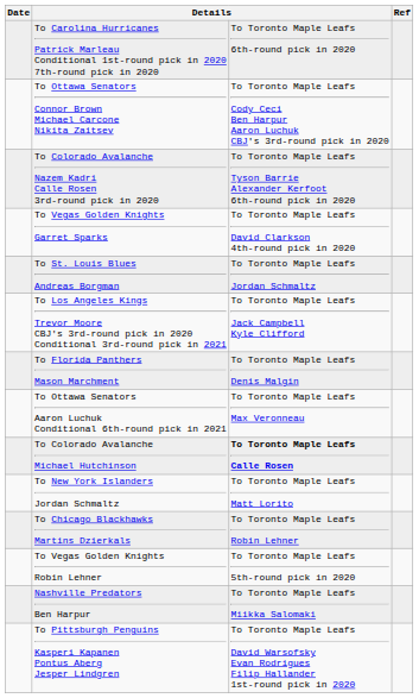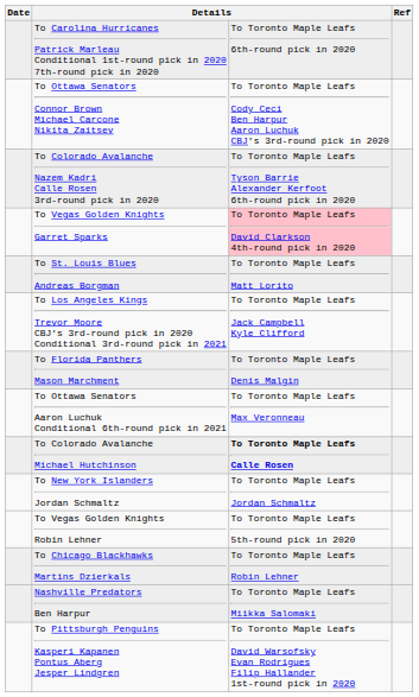 <table class="wikitable">
 <tr>
 <th>Date</th>
 <th colspan="2">Details</th>
 <th>Ref</th>
 </tr>
 <tr style="background:#eee;">
 <td></td>
 <td valign="top">To <a href='#'>Carolina Hurricanes</a><hr><a href='#'>Patrick Marleau</a><br>Conditional 1st-round pick in <a href='#'>2020</a><br>7th-round pick in 2020</td>
 <td valign="top">To Toronto Maple Leafs<hr>6th-round pick in 2020</td>
 <td></td>
 </tr>
 <tr>
 <td></td>
 <td valign="top">To <a href='#'>Ottawa Senators</a><hr><a href='#'>Connor Brown</a><br><a href='#'>Michael Carcone</a><br><a href='#'>Nikita Zaitsev</a></td>
 <td valign="top">To Toronto Maple Leafs<hr><a href='#'>Cody Ceci</a><br><a href='#'>Ben Harpur</a><br><a href='#'>Aaron Luchuk</a><br><a href='#'>CBJ</a>'s 3rd-round pick in 2020</td>
 <td></td>
 </tr>
 <tr style="background:#eee;">
 <td></td>
 <td valign="top">To <a href='#'>Colorado Avalanche</a><hr><a href='#'>Nazem Kadri</a><br><a href='#'>Calle Rosen</a><br>3rd-round pick in 2020</td>
 <td valign="top">To Toronto Maple Leafs<hr><a href='#'>Tyson Barrie</a><br><a href='#'>Alexander Kerfoot</a><br>6th-round pick in 2020</td>
 <td></td>
 </tr>
 <tr>
 <td></td>
 <td valign="top">To <a href='#'>Vegas Golden Knights</a><hr><a href='#'>Garret Sparks</a></td>
-<td valign="top">To Toronto Maple Leafs<hr><a href='#'>David Clarkson</a><br>4th-round pick in 2020</td>
+<td valign="top" style="background: pink;">To Toronto Maple Leafs<hr><a href='#'>David Clarkson</a><br>4th-round pick in 2020</td>
 <td></td>
 </tr>
 <tr style="background:#eee;">
 <td></td>
 <td valign="top">To <a href='#'>St. Louis Blues</a><hr><a href='#'>Andreas Borgman</a></td>
-<td valign="top">To Toronto Maple Leafs<hr><a href='#'>Jordan Schmaltz</a></td>
+<td valign="top">To Toronto Maple Leafs<hr><a href='#'>Matt Lorito</a></td>
 <td></td>
 </tr>
 <tr>
 <td></td>
 <td valign="top">To <a href='#'>Los Angeles Kings</a><hr><a href='#'>Trevor Moore</a><br>CBJ's 3rd-round pick in 2020 <br>Conditional 3rd-round pick in <a href='#'>2021</a></td>
 <td valign="top">To Toronto Maple Leafs<hr><a href='#'>Jack Campbell</a><br><a href='#'>Kyle Clifford</a></td>
 <td></td>
 </tr>
 <tr style="background:#eee;">
 <td></td>
 <td valign="top">To <a href='#'>Florida Panthers</a><hr><a href='#'>Mason Marchment</a></td>
 <td valign="top">To Toronto Maple Leafs<hr><a href='#'>Denis Malgin</a></td>
 <td></td>
 </tr>
 <tr>
 <td></td>
 <td valign="top">To Ottawa Senators<hr>Aaron Luchuk<br>Conditional 6th-round pick in 2021</td>
 <td valign="top">To Toronto Maple Leafs<hr><a href='#'>Max Veronneau</a></td>
 <td></td>
 </tr>
 <tr style="background:#eee;">
 <td></td>
 <td valign="top">To Colorado Avalanche<hr><a href='#'>Michael Hutchinson</a></td>
 <td valign="top"><strong>To Toronto Maple Leafs<hr><a href='#'>Calle Rosen</a></strong></td>
 <td></td>
 </tr>
 <tr>
 <td></td>
 <td valign="top">To <a href='#'>New York Islanders</a><hr>Jordan Schmaltz</td>
-<td valign="top">To Toronto Maple Leafs<hr><a href='#'>Matt Lorito</a></td>
+<td valign="top">To Toronto Maple Leafs<hr><a href='#'>Jordan Schmaltz</a></td>
+<td></td>
+</tr>
+<tr>
+<td></td>
+<td valign="top">To Vegas Golden Knights<hr>Robin Lehner</td>
+<td valign="top">To Toronto Maple Leafs<hr>5th-round pick in 2020</td>
 <td></td>
 </tr>
 <tr style="background:#eee;">
 <td></td>
 <td valign="top">To <a href='#'>Chicago Blackhawks</a><hr><a href='#'>Martins Dzierkals</a></td>
 <td valign="top">To Toronto Maple Leafs<hr><a href='#'>Robin Lehner</a></td>
-<td></td>
-</tr>
-<tr>
-<td></td>
-<td valign="top">To Vegas Golden Knights<hr>Robin Lehner</td>
-<td valign="top">To Toronto Maple Leafs<hr>5th-round pick in 2020</td>
 <td></td>
 </tr>
 <tr style="background:#eee;">
 <td></td>
 <td valign="top"><a href='#'>Nashville Predators</a><hr>Ben Harpur</td>
 <td valign="top">To Toronto Maple Leafs<hr><a href='#'>Miikka Salomaki</a></td>
 <td></td>
 </tr>
 <tr>
 <td></td>
 <td valign="top">To <a href='#'>Pittsburgh Penguins</a><hr><a href='#'>Kasperi Kapanen</a><br><a href='#'>Pontus Aberg</a><br><a href='#'>Jesper Lindgren</a></td>
 <td valign="top">To Toronto Maple Leafs<hr><a href='#'>David Warsofsky</a><br><a href='#'>Evan Rodrigues</a><br><a href='#'>Filip Hallander</a><br>1st-round pick in <a href='#'>2020</a></td>
 <td></td>
 </tr>
 </table>
